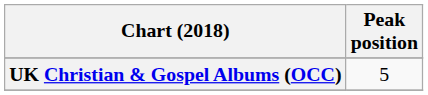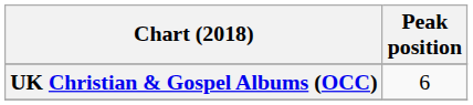 <table class="wikitable sortable plainrowheaders" style="text-align:center">
 <tr>
 <th scope="col">Chart (2018)</th>
 <th scope="col">Peak<br> position</th>
 </tr>
 <tr>
 </tr>
 <tr>
 <th scope="row">UK <a href='#'>Christian & Gospel Albums</a> (<a href='#'>OCC</a>)</th>
-<td>5</td>
+<td>6</td>
 </tr>
 <tr>
 </tr>
 <tr>
 </tr>
 </table>
